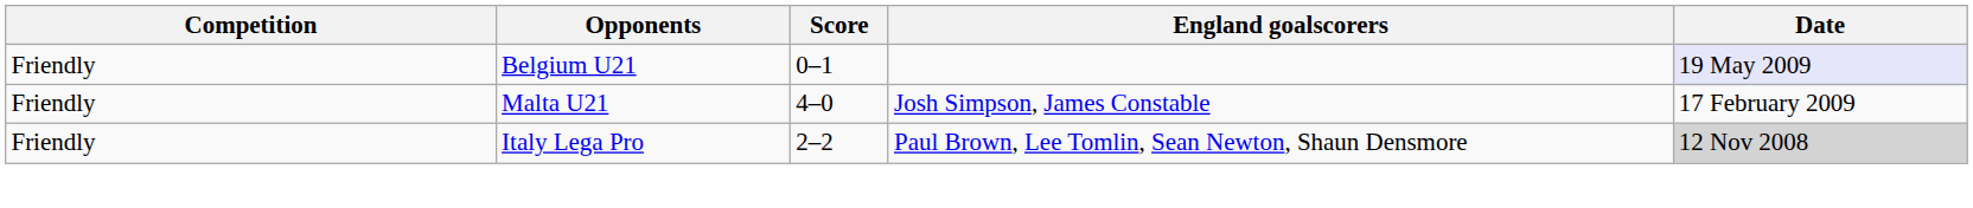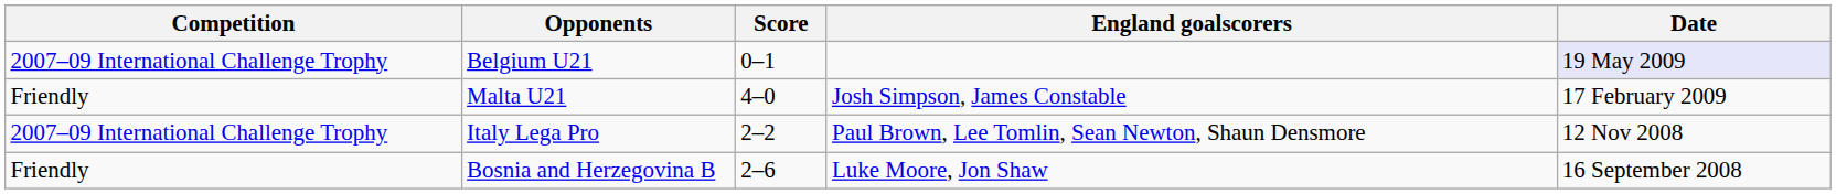 <table class="wikitable" style="width:100%;">
 <tr>
 <th width=25%>Competition</th>
 <th width=15%>Opponents</th>
 <th width=5%>Score</th>
 <th width=40%>England goalscorers</th>
 <th width=15%>Date</th>
 </tr>
 <tr>
-<td>Friendly</td>
+<td><a href='#'>2007–09 International Challenge Trophy</a></td>
 <td><a href='#'>Belgium U21</a></td>
 <td>0–1</td>
 <td></td>
 <td style="background: lavender;">19 May 2009</td>
 </tr>
 <tr>
 <td>Friendly</td>
 <td><a href='#'>Malta U21</a></td>
 <td>4–0</td>
 <td><a href='#'>Josh Simpson</a>, <a href='#'>James Constable</a></td>
 <td>17 February 2009</td>
 </tr>
 <tr>
-<td>Friendly</td>
+<td><a href='#'>2007–09 International Challenge Trophy</a></td>
 <td><a href='#'>Italy Lega Pro</a></td>
 <td>2–2</td>
 <td><a href='#'>Paul Brown</a>, <a href='#'>Lee Tomlin</a>, <a href='#'>Sean Newton</a>, Shaun Densmore</td>
-<td style="background: lightgrey;">12 Nov 2008</td>
+<td>12 Nov 2008</td>
+</tr>
+<tr>
+<td>Friendly</td>
+<td><a href='#'>Bosnia and Herzegovina B</a></td>
+<td>2–6</td>
+<td><a href='#'>Luke Moore</a>, <a href='#'>Jon Shaw</a></td>
+<td>16 September 2008</td>
 </tr>
 </table>
